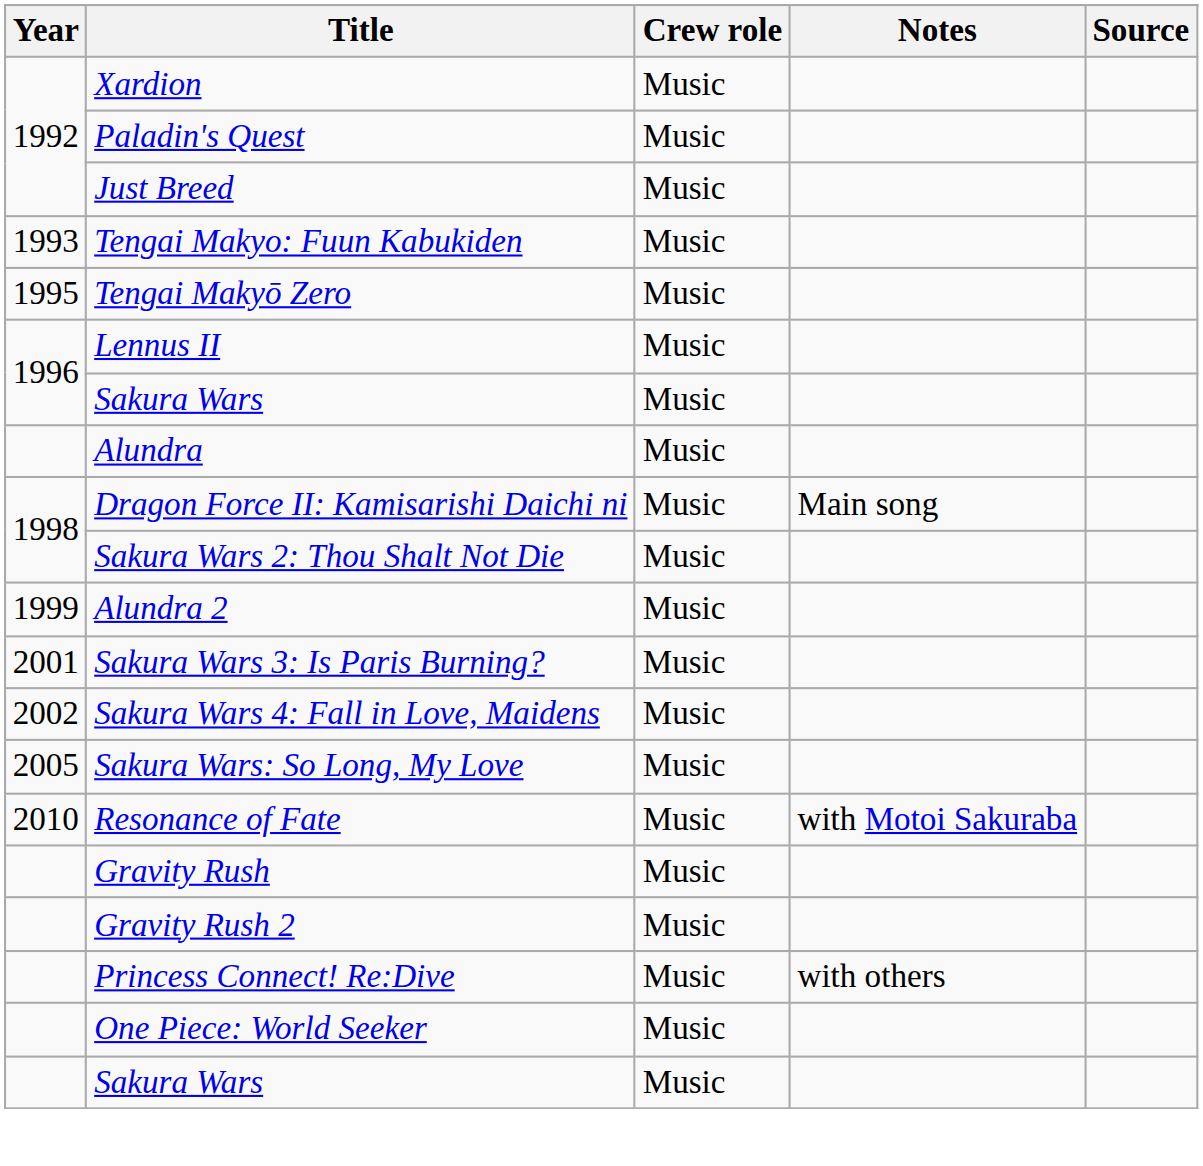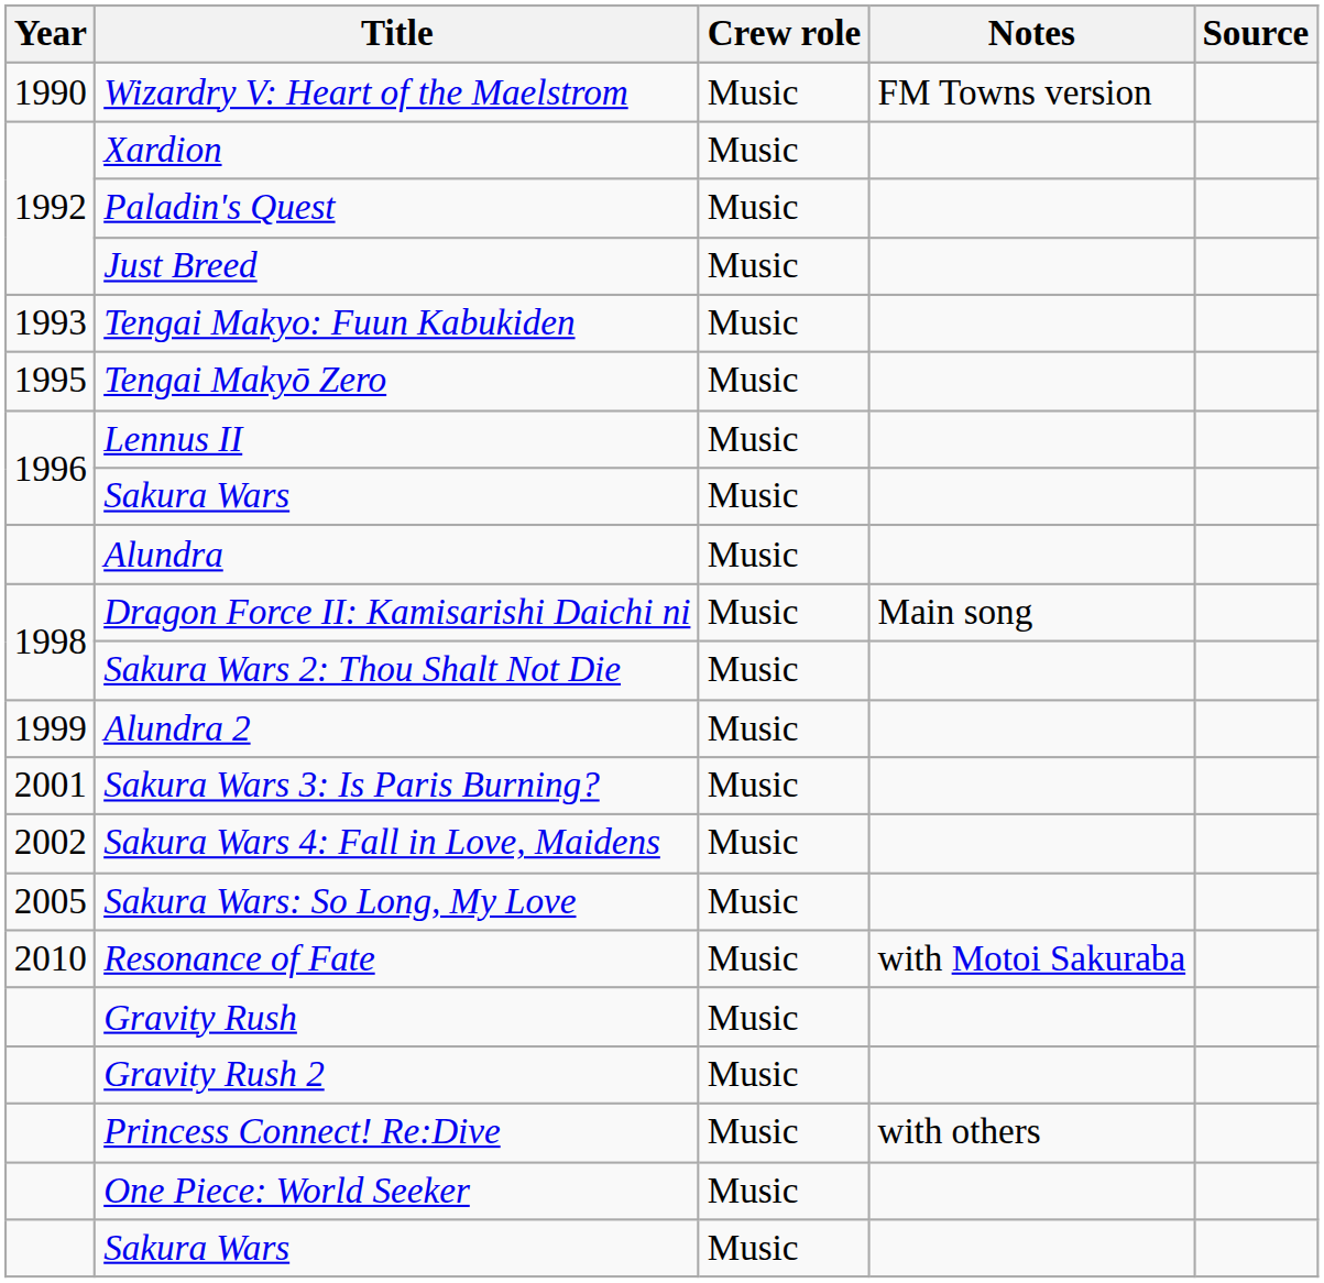 <table class="wikitable sortable plainrowheaders">
 <tr>
 <th>Year</th>
 <th>Title</th>
 <th>Crew role </th>
 <th class="unsortable">Notes</th>
 <th class="unsortable">Source</th>
+</tr>
+<tr>
+<td>1990</td>
+<td><em><a href='#'>Wizardry V: Heart of the Maelstrom</a></em></td>
+<td>Music</td>
+<td>FM Towns version</td>
+<td></td>
 </tr>
 <tr>
 <td rowspan="3">1992</td>
 <td><em><a href='#'>Xardion</a></em></td>
 <td>Music</td>
 <td></td>
 <td></td>
 </tr>
 <tr>
 <td><em><a href='#'>Paladin's Quest</a></em></td>
 <td>Music</td>
 <td></td>
 <td></td>
 </tr>
 <tr>
 <td><em><a href='#'>Just Breed</a></em></td>
 <td>Music</td>
 <td></td>
 <td></td>
 </tr>
 <tr>
 <td>1993</td>
 <td><em><a href='#'>Tengai Makyo: Fuun Kabukiden</a></em></td>
 <td>Music</td>
 <td></td>
 <td></td>
 </tr>
 <tr>
 <td>1995</td>
 <td><em><a href='#'>Tengai Makyō Zero</a></em></td>
 <td>Music</td>
 <td></td>
 <td></td>
 </tr>
 <tr>
 <td rowspan="2">1996</td>
 <td><em><a href='#'>Lennus II</a></em></td>
 <td>Music</td>
 <td></td>
 <td></td>
 </tr>
 <tr>
 <td><em><a href='#'>Sakura Wars</a></em></td>
 <td>Music</td>
 <td></td>
 <td></td>
 </tr>
 <tr>
 <td></td>
 <td><em><a href='#'>Alundra</a></em></td>
 <td>Music</td>
 <td></td>
 <td></td>
 </tr>
 <tr>
 <td rowspan="2">1998</td>
 <td><em><a href='#'>Dragon Force II: Kamisarishi Daichi ni</a></em></td>
 <td>Music</td>
 <td>Main song</td>
 <td></td>
 </tr>
 <tr>
 <td><em><a href='#'>Sakura Wars 2: Thou Shalt Not Die</a></em></td>
 <td>Music</td>
 <td></td>
 <td></td>
 </tr>
 <tr>
 <td>1999</td>
 <td><em><a href='#'>Alundra 2</a></em></td>
 <td>Music</td>
 <td></td>
 <td></td>
 </tr>
 <tr>
 <td>2001</td>
 <td><em><a href='#'>Sakura Wars 3: Is Paris Burning?</a></em></td>
 <td>Music</td>
 <td></td>
 <td></td>
 </tr>
 <tr>
 <td>2002</td>
 <td><em><a href='#'>Sakura Wars 4: Fall in Love, Maidens</a></em></td>
 <td>Music</td>
 <td></td>
 <td></td>
 </tr>
 <tr>
 <td>2005</td>
 <td><em><a href='#'>Sakura Wars: So Long, My Love</a></em></td>
 <td>Music</td>
 <td></td>
 <td></td>
 </tr>
 <tr>
 <td>2010</td>
 <td><em><a href='#'>Resonance of Fate</a></em></td>
 <td>Music</td>
 <td>with <a href='#'>Motoi Sakuraba</a></td>
 <td></td>
 </tr>
 <tr>
 <td></td>
 <td><em><a href='#'>Gravity Rush</a></em></td>
 <td>Music</td>
 <td></td>
 <td></td>
 </tr>
 <tr>
 <td></td>
 <td><em><a href='#'>Gravity Rush 2</a></em></td>
 <td>Music</td>
 <td></td>
 <td></td>
 </tr>
 <tr>
 <td></td>
 <td><em><a href='#'>Princess Connect! Re:Dive</a></em></td>
 <td>Music</td>
 <td>with others</td>
 <td></td>
 </tr>
 <tr>
 <td></td>
 <td><em><a href='#'>One Piece: World Seeker</a></em></td>
 <td>Music</td>
 <td></td>
 <td></td>
 </tr>
 <tr>
 <td></td>
 <td><em><a href='#'>Sakura Wars</a></em></td>
 <td>Music</td>
 <td></td>
 <td></td>
 </tr>
 </table>
